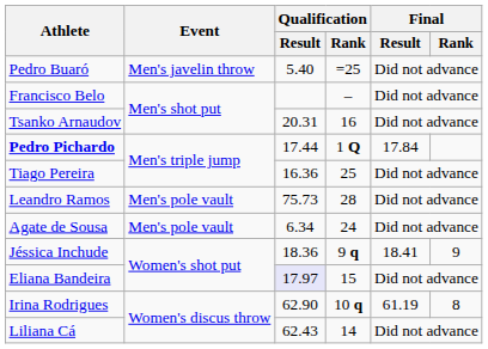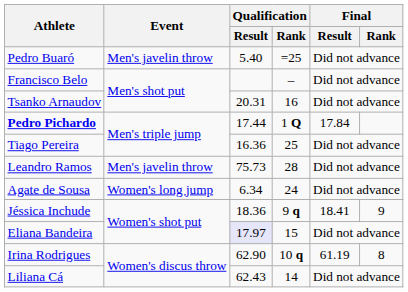 <table class=wikitable style="font-size:90%">
 <tr>
 <th rowspan="2">Athlete</th>
 <th rowspan="2">Event</th>
 <th colspan="2">Qualification</th>
 <th colspan="2">Final</th>
 </tr>
 <tr style="font-size:95%">
 <th>Result</th>
 <th>Rank</th>
 <th>Result</th>
 <th>Rank</th>
 </tr>
 <tr align=center>
 <td align=left><a href='#'>Pedro Buaró</a></td>
 <td align=left><a href='#'>Men's javelin throw</a></td>
 <td>5.40</td>
 <td>=25</td>
 <td colspan=2>Did not advance</td>
 </tr>
 <tr align=center>
 <td align=left><a href='#'>Francisco Belo</a></td>
 <td align=left rowspan=2><a href='#'>Men's shot put</a></td>
 <td></td>
 <td>–</td>
 <td colspan=2>Did not advance</td>
 </tr>
 <tr align=center>
 <td align=left><a href='#'>Tsanko Arnaudov</a></td>
 <td>20.31</td>
 <td>16</td>
 <td colspan=2>Did not advance</td>
 </tr>
 <tr align=center>
 <td align=left><strong><a href='#'>Pedro Pichardo</a></strong></td>
 <td align=left rowspan=2><a href='#'>Men's triple jump</a></td>
 <td>17.44</td>
 <td>1 <strong>Q</strong></td>
 <td>17.84</td>
 <td></td>
 </tr>
 <tr align=center>
 <td align=left><a href='#'>Tiago Pereira</a></td>
 <td>16.36</td>
 <td>25</td>
 <td colspan=2>Did not advance</td>
 </tr>
 <tr align=center>
 <td align=left><a href='#'>Leandro Ramos</a></td>
-<td align=left><a href='#'>Men's pole vault</a></td>
+<td align=left><a href='#'>Men's javelin throw</a></td>
 <td>75.73</td>
 <td>28</td>
 <td colspan=2>Did not advance</td>
 </tr>
 <tr align=center>
 <td align=left><a href='#'>Agate de Sousa</a></td>
-<td align=left><a href='#'>Men's pole vault</a></td>
+<td align=left><a href='#'>Women's long jump</a></td>
 <td>6.34</td>
 <td>24</td>
 <td colspan=2>Did not advance</td>
 </tr>
 <tr align=center>
 <td align=left><a href='#'>Jéssica Inchude</a></td>
 <td align=left rowspan=2><a href='#'>Women's shot put</a></td>
 <td>18.36</td>
 <td>9 <strong>q</strong></td>
 <td>18.41</td>
 <td>9</td>
 </tr>
 <tr align=center>
 <td align=left><a href='#'>Eliana Bandeira</a></td>
 <td style="background: lavender;">17.97</td>
 <td>15</td>
 <td colspan=2>Did not advance</td>
 </tr>
 <tr align=center>
 <td align=left><a href='#'>Irina Rodrigues</a></td>
 <td align=left rowspan=2><a href='#'>Women's discus throw</a></td>
 <td>62.90</td>
 <td>10 <strong>q</strong></td>
 <td>61.19</td>
 <td>8</td>
 </tr>
 <tr align=center>
 <td align=left><a href='#'>Liliana Cá</a></td>
 <td>62.43</td>
 <td>14</td>
 <td colspan=2>Did not advance</td>
 </tr>
 </table>
